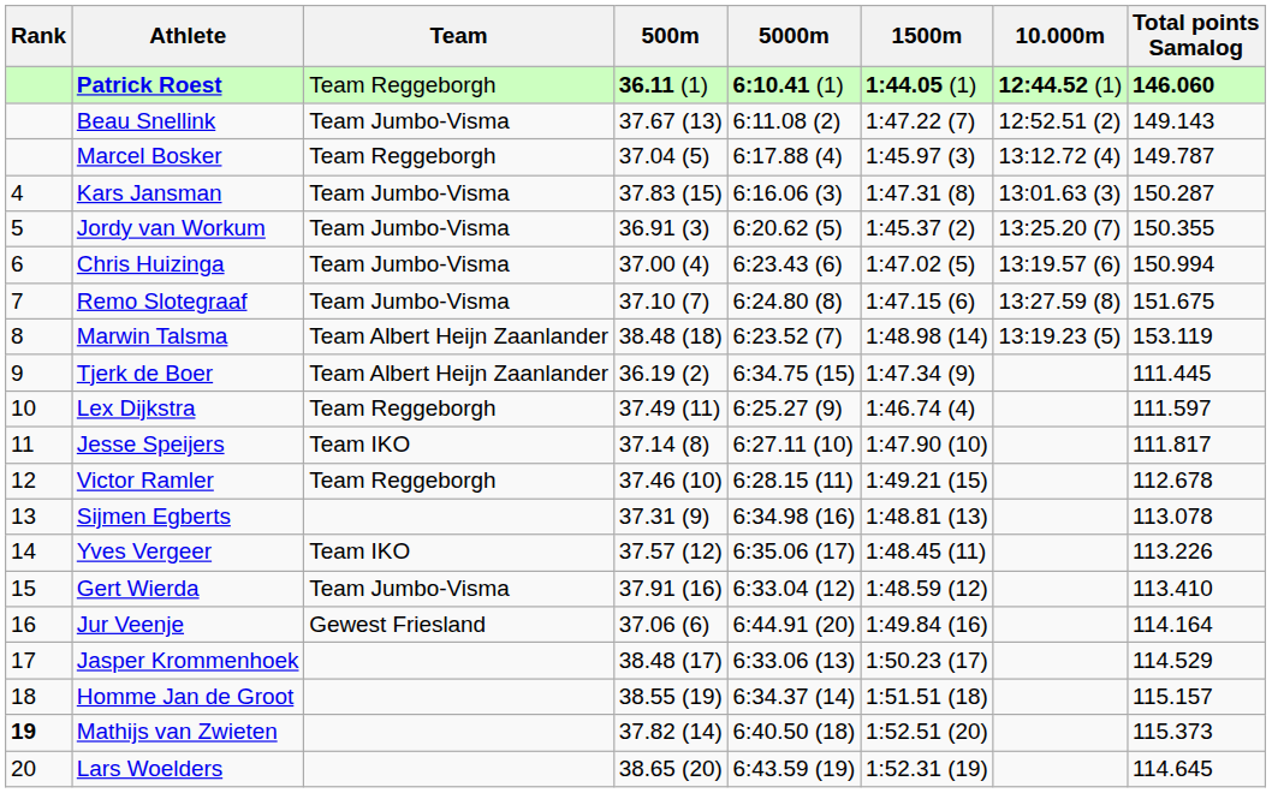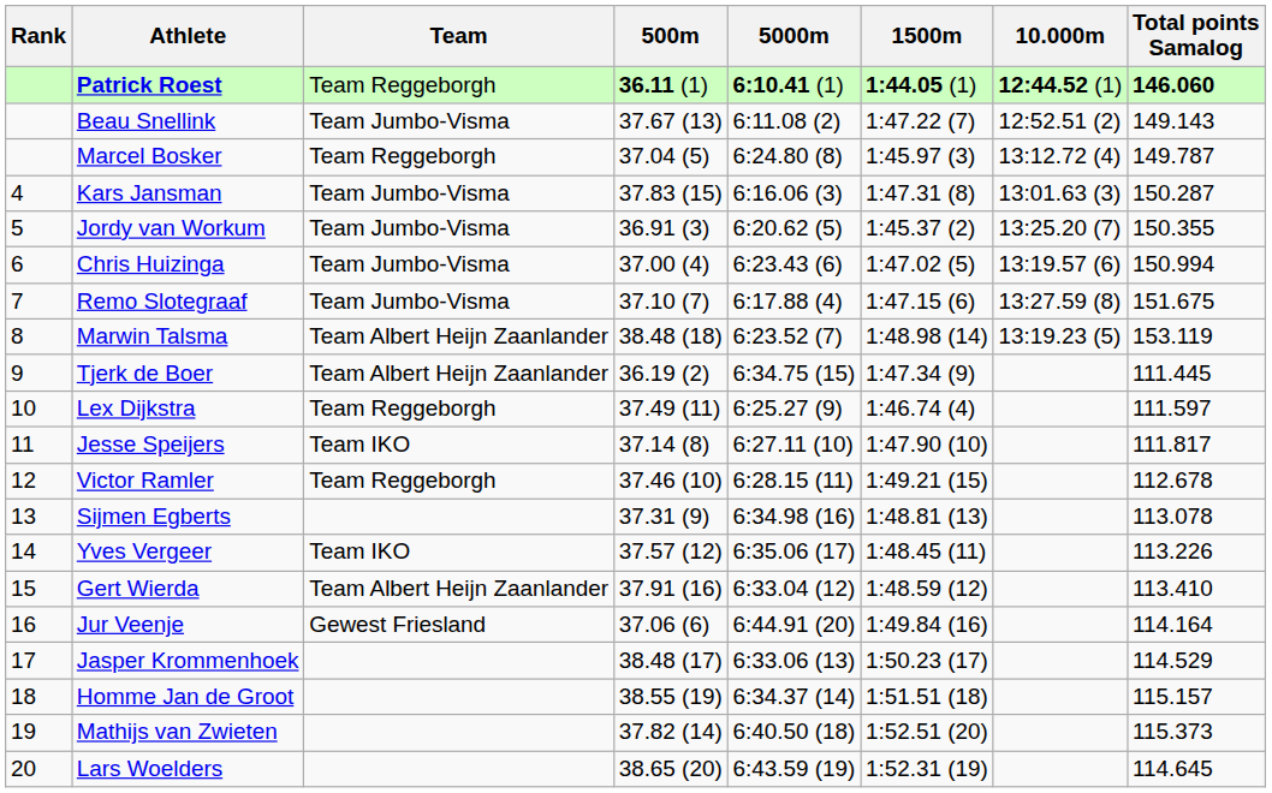 <table class="wikitable sortable">
 <tr>
 <th>Rank</th>
 <th>Athlete</th>
 <th>Team</th>
 <th>500m</th>
 <th>5000m</th>
 <th>1500m</th>
 <th>10.000m</th>
 <th>Total points <br> Samalog</th>
 </tr>
 <tr bgcolor=ccffc>
 <td></td>
 <td><strong><a href='#'>Patrick Roest</a></strong></td>
 <td>Team Reggeborgh</td>
 <td><strong>36.11</strong> (1)</td>
 <td><strong>6:10.41</strong> (1)</td>
 <td><strong>1:44.05</strong> (1)</td>
 <td><strong>12:44.52</strong> (1)</td>
 <td><strong>146.060</strong></td>
 </tr>
 <tr>
 <td></td>
 <td><a href='#'>Beau Snellink</a></td>
 <td>Team Jumbo-Visma</td>
 <td>37.67 (13)</td>
 <td>6:11.08 (2)</td>
 <td>1:47.22 (7)</td>
 <td>12:52.51 (2)</td>
 <td>149.143</td>
 </tr>
 <tr>
 <td></td>
 <td><a href='#'>Marcel Bosker</a></td>
 <td>Team Reggeborgh</td>
 <td>37.04 (5)</td>
-<td>6:17.88 (4)</td>
+<td>6:24.80 (8)</td>
 <td>1:45.97 (3)</td>
 <td>13:12.72 (4)</td>
 <td>149.787</td>
 </tr>
 <tr>
 <td>4</td>
 <td><a href='#'>Kars Jansman</a></td>
 <td>Team Jumbo-Visma</td>
 <td>37.83 (15)</td>
 <td>6:16.06 (3)</td>
 <td>1:47.31 (8)</td>
 <td>13:01.63 (3)</td>
 <td>150.287</td>
 </tr>
 <tr>
 <td>5</td>
 <td><a href='#'>Jordy van Workum</a></td>
 <td>Team Jumbo-Visma</td>
 <td>36.91 (3)</td>
 <td>6:20.62 (5)</td>
 <td>1:45.37 (2)</td>
 <td>13:25.20 (7)</td>
 <td>150.355</td>
 </tr>
 <tr>
 <td>6</td>
 <td><a href='#'>Chris Huizinga</a></td>
 <td>Team Jumbo-Visma</td>
 <td>37.00 (4)</td>
 <td>6:23.43 (6)</td>
 <td>1:47.02 (5)</td>
 <td>13:19.57 (6)</td>
 <td>150.994</td>
 </tr>
 <tr>
 <td>7</td>
 <td><a href='#'>Remo Slotegraaf</a></td>
 <td>Team Jumbo-Visma</td>
 <td>37.10 (7)</td>
-<td>6:24.80 (8)</td>
+<td>6:17.88 (4)</td>
 <td>1:47.15 (6)</td>
 <td>13:27.59 (8)</td>
 <td>151.675</td>
 </tr>
 <tr>
 <td>8</td>
 <td><a href='#'>Marwin Talsma</a></td>
 <td>Team Albert Heijn Zaanlander</td>
 <td>38.48 (18)</td>
 <td>6:23.52 (7)</td>
 <td>1:48.98 (14)</td>
 <td>13:19.23 (5)</td>
 <td>153.119</td>
 </tr>
 <tr>
 <td>9</td>
 <td><a href='#'>Tjerk de Boer</a></td>
 <td>Team Albert Heijn Zaanlander</td>
 <td>36.19 (2)</td>
 <td>6:34.75 (15)</td>
 <td>1:47.34 (9)</td>
 <td></td>
 <td>111.445</td>
 </tr>
 <tr>
 <td>10</td>
 <td><a href='#'>Lex Dijkstra</a></td>
 <td>Team Reggeborgh</td>
 <td>37.49 (11)</td>
 <td>6:25.27 (9)</td>
 <td>1:46.74 (4)</td>
 <td></td>
 <td>111.597</td>
 </tr>
 <tr>
 <td>11</td>
 <td><a href='#'>Jesse Speijers</a></td>
 <td>Team IKO</td>
 <td>37.14 (8)</td>
 <td>6:27.11 (10)</td>
 <td>1:47.90 (10)</td>
 <td></td>
 <td>111.817</td>
 </tr>
 <tr>
 <td>12</td>
 <td><a href='#'>Victor Ramler</a></td>
 <td>Team Reggeborgh</td>
 <td>37.46 (10)</td>
 <td>6:28.15 (11)</td>
 <td>1:49.21 (15)</td>
 <td></td>
 <td>112.678</td>
 </tr>
 <tr>
 <td>13</td>
 <td><a href='#'>Sijmen Egberts</a></td>
 <td></td>
 <td>37.31 (9)</td>
 <td>6:34.98 (16)</td>
 <td>1:48.81 (13)</td>
 <td></td>
 <td>113.078</td>
 </tr>
 <tr>
 <td>14</td>
 <td><a href='#'>Yves Vergeer</a></td>
 <td>Team IKO</td>
 <td>37.57 (12)</td>
 <td>6:35.06 (17)</td>
 <td>1:48.45 (11)</td>
 <td></td>
 <td>113.226</td>
 </tr>
 <tr>
 <td>15</td>
 <td><a href='#'>Gert Wierda</a></td>
-<td>Team Jumbo-Visma</td>
+<td>Team Albert Heijn Zaanlander</td>
 <td>37.91 (16)</td>
 <td>6:33.04 (12)</td>
 <td>1:48.59 (12)</td>
 <td></td>
 <td>113.410</td>
 </tr>
 <tr>
 <td>16</td>
 <td><a href='#'>Jur Veenje</a></td>
 <td>Gewest Friesland</td>
 <td>37.06 (6)</td>
 <td>6:44.91 (20)</td>
 <td>1:49.84 (16)</td>
 <td></td>
 <td>114.164</td>
 </tr>
 <tr>
 <td>17</td>
 <td><a href='#'>Jasper Krommenhoek</a></td>
 <td></td>
 <td>38.48 (17)</td>
 <td>6:33.06 (13)</td>
 <td>1:50.23 (17)</td>
 <td></td>
 <td>114.529</td>
 </tr>
 <tr>
 <td>18</td>
 <td><a href='#'>Homme Jan de Groot</a></td>
 <td></td>
 <td>38.55 (19)</td>
 <td>6:34.37 (14)</td>
 <td>1:51.51 (18)</td>
 <td></td>
 <td>115.157</td>
 </tr>
 <tr>
-<td><strong>19</strong></td>
+<td>19</td>
 <td><a href='#'>Mathijs van Zwieten</a></td>
 <td></td>
 <td>37.82 (14)</td>
 <td>6:40.50 (18)</td>
 <td>1:52.51 (20)</td>
 <td></td>
 <td>115.373</td>
 </tr>
 <tr>
 <td>20</td>
 <td><a href='#'>Lars Woelders</a></td>
 <td></td>
 <td>38.65 (20)</td>
 <td>6:43.59 (19)</td>
 <td>1:52.31 (19)</td>
 <td></td>
 <td>114.645</td>
 </tr>
 </table>
